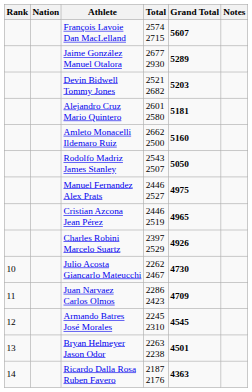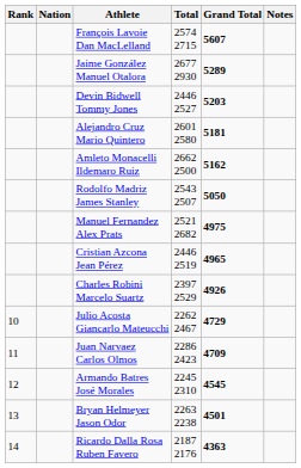 <table class="wikitable sortable" style="font-size:95%" style="width:35em;" style="text-align:center">
 <tr>
 <th>Rank</th>
 <th>Nation</th>
 <th>Athlete</th>
 <th>Total</th>
 <th>Grand Total</th>
 <th>Notes</th>
 </tr>
 <tr>
 <td></td>
 <td align=left></td>
 <td align=left><a href='#'>François Lavoie</a><br><a href='#'>Dan MacLelland</a></td>
 <td>2574<br>2715</td>
 <td><strong>5607</strong></td>
 <td></td>
 </tr>
 <tr>
 <td></td>
 <td align=left></td>
 <td align=left><a href='#'>Jaime González</a><br><a href='#'>Manuel Otalora</a></td>
 <td>2677<br>2930</td>
 <td><strong>5289</strong></td>
 <td></td>
 </tr>
 <tr>
 <td></td>
 <td align=left></td>
 <td align=left><a href='#'>Devin Bidwell</a><br><a href='#'>Tommy Jones</a></td>
-<td>2521 <br>2682</td>
+<td>2446<br>  	2527</td>
 <td><strong> 5203</strong></td>
 <td></td>
 </tr>
 <tr>
 <td></td>
 <td align=left></td>
 <td align=left><a href='#'>Alejandro Cruz</a><br><a href='#'>Mario Quintero</a></td>
 <td>2601 <br> 2580</td>
 <td><strong>5181</strong></td>
 <td></td>
 </tr>
 <tr>
 <td></td>
 <td align=left></td>
 <td align=left><a href='#'>Amleto Monacelli</a><br><a href='#'>Ildemaro Ruiz</a></td>
 <td>2662 <br>  2500</td>
-<td><strong>  5160 </strong></td>
+<td><strong>  5162 </strong></td>
 <td></td>
 </tr>
 <tr>
 <td></td>
 <td align=left></td>
 <td align=left><a href='#'>Rodolfo Madriz</a><br><a href='#'>James Stanley</a></td>
 <td>2543<br>  2507</td>
 <td><strong>  5050</strong></td>
 <td></td>
 </tr>
 <tr>
 <td></td>
 <td align=left></td>
 <td align=left><a href='#'>Manuel Fernandez</a><br><a href='#'>Alex Prats</a></td>
-<td>2446<br>  	2527</td>
+<td>2521 <br>2682</td>
 <td><strong>4975</strong></td>
 <td></td>
 </tr>
 <tr>
 <td></td>
 <td align=left></td>
 <td align=left><a href='#'>Cristian Azcona</a><br><a href='#'>Jean Pérez</a></td>
 <td>2446<br>  2519</td>
 <td><strong> 4965</strong></td>
 <td></td>
 </tr>
 <tr>
 <td></td>
 <td align=left></td>
 <td align=left><a href='#'>Charles Robini</a><br><a href='#'>Marcelo Suartz</a></td>
 <td>2397<br>  2529</td>
 <td><strong>  4926</strong></td>
 <td></td>
 </tr>
 <tr>
 <td>10</td>
 <td align=left></td>
 <td align=left><a href='#'>Julio Acosta</a><br><a href='#'>Giancarlo Mateucchi</a></td>
 <td>2262<br>   2467</td>
-<td><strong>  4730</strong></td>
+<td><strong>  4729</strong></td>
 <td></td>
 </tr>
 <tr>
 <td>11</td>
 <td align=left></td>
 <td align=left><a href='#'>Juan Narvaez</a><br><a href='#'>Carlos Olmos</a></td>
 <td>2286<br>   2423</td>
 <td><strong>  4709</strong></td>
 <td></td>
 </tr>
 <tr>
 <td>12</td>
 <td align=left></td>
 <td align=left><a href='#'>Armando Batres</a><br><a href='#'>José Morales</a></td>
 <td>2245<br>  	2310</td>
 <td><strong>4545</strong></td>
 <td></td>
 </tr>
 <tr>
 <td>13</td>
 <td align=left></td>
 <td align=left><a href='#'>Bryan Helmeyer</a><br><a href='#'>Jason Odor</a></td>
 <td>2263<br>  2238</td>
 <td><strong> 4501</strong></td>
 <td></td>
 </tr>
 <tr>
 <td>14</td>
 <td align=left></td>
 <td align=left><a href='#'>Ricardo Dalla Rosa</a><br><a href='#'>Ruben Favero</a></td>
 <td>2187<br>  2176</td>
 <td><strong>  4363</strong></td>
 <td></td>
 </tr>
 </table>
